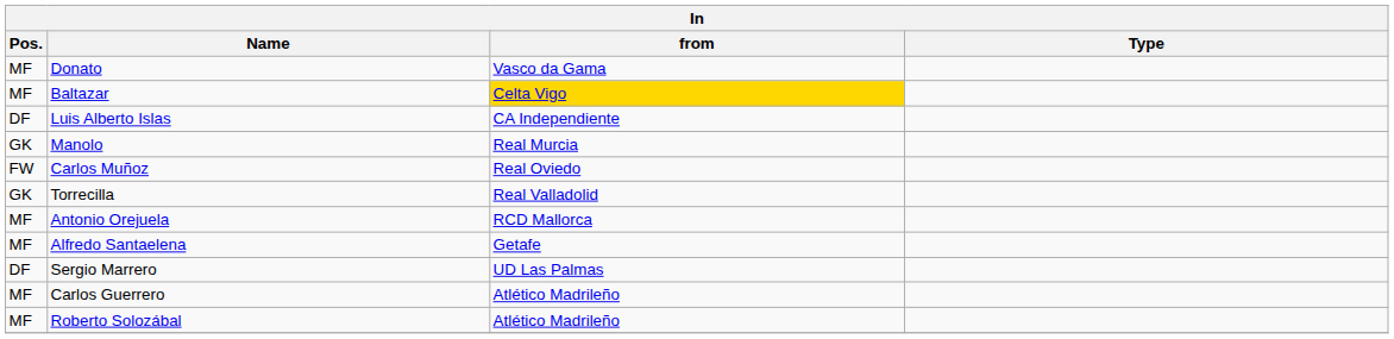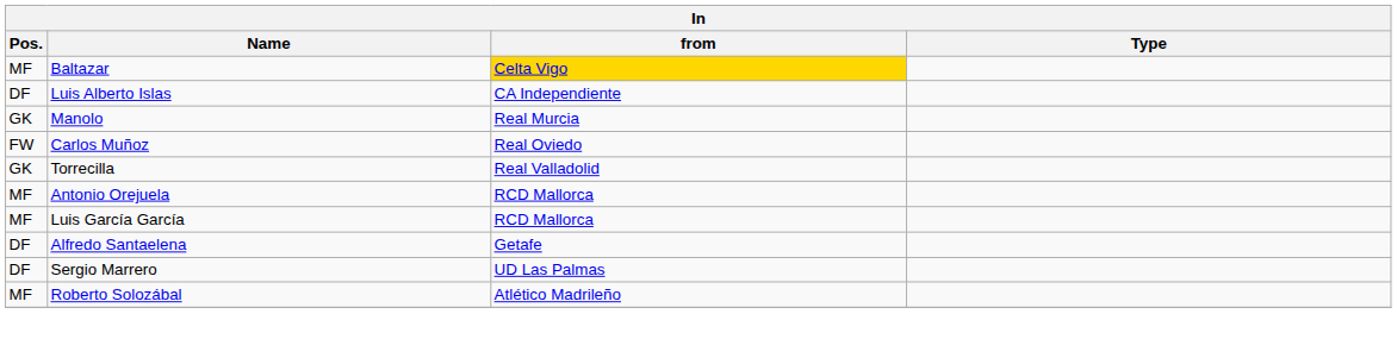 <table class="wikitable" style="font-size:90%;width:99%;">
 <tr>
 <th colspan="4">In</th>
 </tr>
 <tr>
 <th width=3%>Pos.</th>
 <th width=32%>Name</th>
 <th width=30%>from</th>
 <th width=35%>Type</th>
-</tr>
-<tr>
-<td>MF</td>
-<td><a href='#'>Donato</a></td>
-<td><a href='#'>Vasco da Gama</a></td>
-<td></td>
 </tr>
 <tr>
 <td>MF</td>
 <td><a href='#'>Baltazar</a></td>
 <td style="background: gold;"><a href='#'>Celta Vigo</a></td>
 <td></td>
 </tr>
 <tr>
 <td>DF</td>
 <td><a href='#'>Luis Alberto Islas</a></td>
 <td><a href='#'>CA Independiente</a></td>
 </tr>
 <tr>
 <td>GK</td>
 <td><a href='#'>Manolo</a></td>
 <td><a href='#'>Real Murcia</a></td>
 <td></td>
 </tr>
 <tr>
 <td>FW</td>
 <td><a href='#'>Carlos Muñoz</a></td>
 <td><a href='#'>Real Oviedo</a></td>
 <td></td>
 </tr>
 <tr>
 <td>GK</td>
 <td>Torrecilla</td>
 <td><a href='#'>Real Valladolid</a></td>
 <td></td>
 </tr>
 <tr>
 <td>MF</td>
 <td><a href='#'>Antonio Orejuela</a></td>
 <td><a href='#'>RCD Mallorca</a></td>
 <td></td>
 </tr>
 <tr>
 <td>MF</td>
+<td>Luis García García</td>
+<td><a href='#'>RCD Mallorca</a></td>
+<td></td>
+</tr>
+<tr>
+<td>DF</td>
 <td><a href='#'>Alfredo Santaelena</a></td>
 <td><a href='#'>Getafe</a></td>
 <td></td>
 </tr>
 <tr>
 <td>DF</td>
 <td>Sergio Marrero</td>
 <td><a href='#'>UD Las Palmas</a></td>
 <td></td>
 </tr>
 <tr>
 <td>MF</td>
-<td>Carlos Guerrero</td>
-<td><a href='#'>Atlético Madrileño</a></td>
-<td></td>
-</tr>
-<tr>
-<td>MF</td>
 <td><a href='#'>Roberto Solozábal</a></td>
 <td><a href='#'>Atlético Madrileño</a></td>
 <td></td>
 </tr>
 <tr>
 </tr>
 </table>
